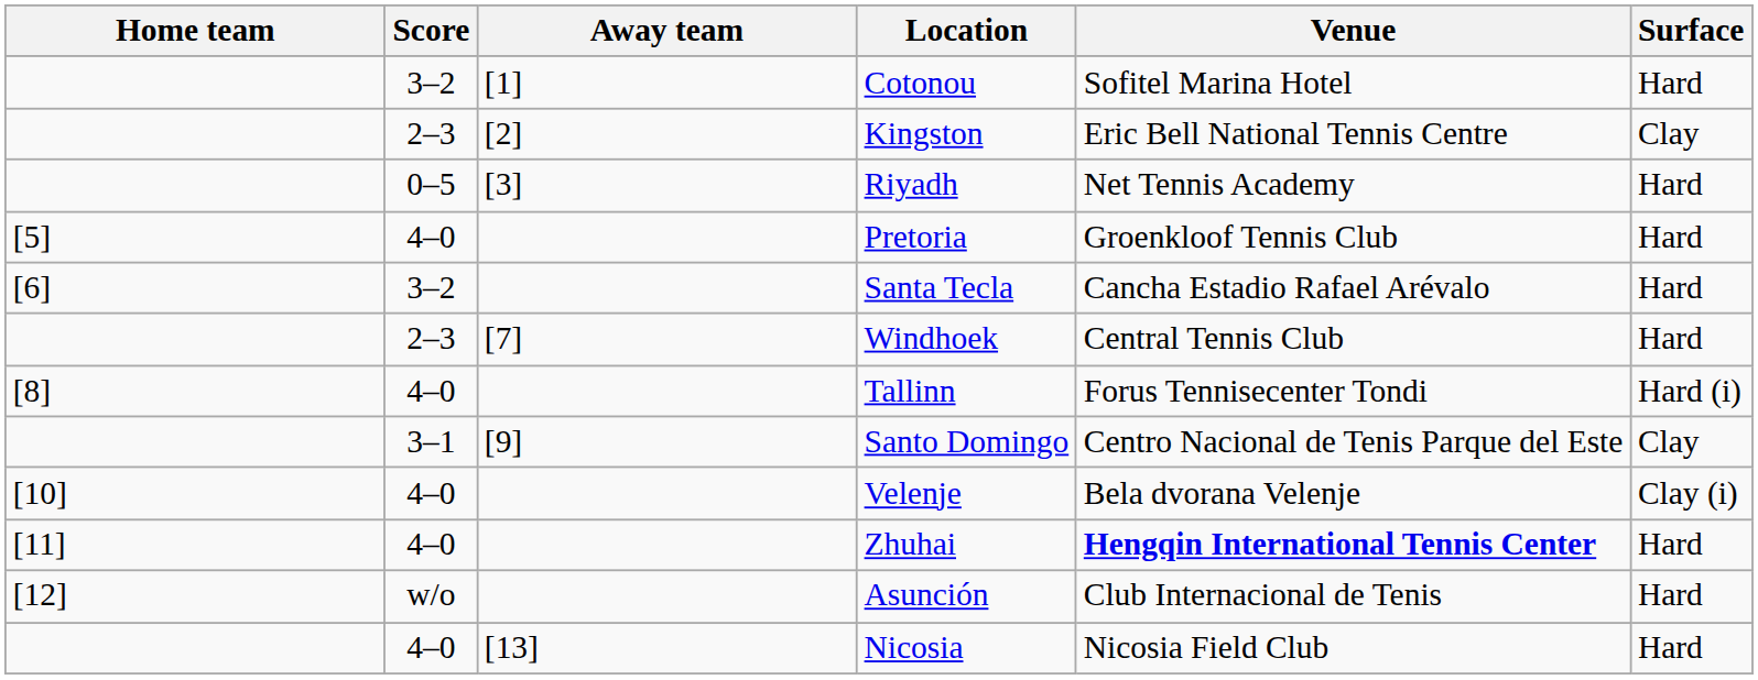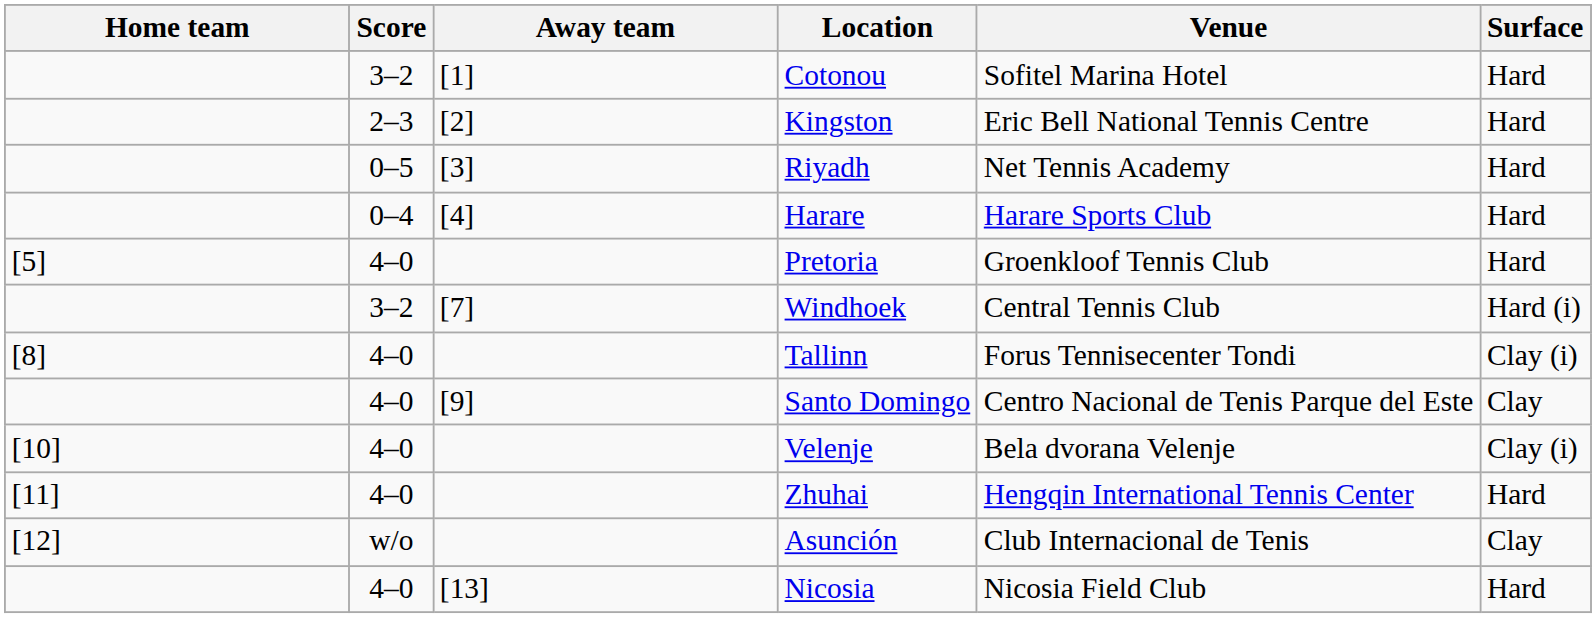 <table class="wikitable nowrap">
 <tr>
 <th width=180>Home team</th>
 <th>Score</th>
 <th width=180>Away team</th>
 <th>Location</th>
 <th>Venue</th>
 <th>Surface</th>
 </tr>
 <tr>
 <td><strong></strong></td>
 <td align=center>3–2</td>
 <td> [1]</td>
 <td><a href='#'>Cotonou</a></td>
 <td>Sofitel Marina Hotel</td>
 <td>Hard</td>
 </tr>
 <tr>
 <td></td>
 <td align=center>2–3</td>
 <td><strong></strong> [2]</td>
 <td><a href='#'>Kingston</a></td>
 <td>Eric Bell National Tennis Centre</td>
-<td>Clay</td>
+<td>Hard</td>
 </tr>
 <tr>
 <td></td>
 <td align=center>0–5</td>
 <td><strong></strong> [3]</td>
 <td><a href='#'>Riyadh</a></td>
 <td>Net Tennis Academy</td>
+<td>Hard</td>
+</tr>
+<tr>
+<td></td>
+<td align=center>0–4</td>
+<td><strong></strong> [4]</td>
+<td><a href='#'>Harare</a></td>
+<td><a href='#'>Harare Sports Club</a></td>
 <td>Hard</td>
 </tr>
 <tr>
 <td><strong></strong> [5]</td>
 <td align=center>4–0</td>
 <td></td>
 <td><a href='#'>Pretoria</a></td>
 <td>Groenkloof Tennis Club</td>
 <td>Hard</td>
 </tr>
 <tr>
-<td><strong></strong> [6]</td>
+<td></td>
 <td align=center>3–2</td>
-<td></td>
-<td><a href='#'>Santa Tecla</a></td>
-<td>Cancha Estadio Rafael Arévalo</td>
-<td>Hard</td>
-</tr>
-<tr>
-<td></td>
-<td align=center>2–3</td>
 <td><strong></strong> [7]</td>
 <td><a href='#'>Windhoek</a></td>
 <td>Central Tennis Club</td>
-<td>Hard</td>
+<td>Hard (i)</td>
 </tr>
 <tr>
 <td><strong></strong> [8]</td>
 <td align=center>4–0</td>
 <td></td>
 <td><a href='#'>Tallinn</a></td>
 <td>Forus Tennisecenter Tondi</td>
-<td>Hard (i)</td>
+<td>Clay (i)</td>
 </tr>
 <tr>
 <td><strong></strong></td>
-<td align=center>3–1</td>
+<td align=center>4–0</td>
 <td> [9]</td>
 <td><a href='#'>Santo Domingo</a></td>
 <td>Centro Nacional de Tenis Parque del Este</td>
 <td>Clay</td>
 </tr>
 <tr>
 <td><strong></strong> [10]</td>
 <td align=center>4–0</td>
 <td></td>
 <td><a href='#'>Velenje</a></td>
 <td>Bela dvorana Velenje</td>
 <td>Clay (i)</td>
 </tr>
 <tr>
 <td><strong></strong> [11]</td>
 <td align=center>4–0</td>
 <td></td>
 <td><a href='#'>Zhuhai</a></td>
-<td><strong><a href='#'>Hengqin International Tennis Center</a></strong></td>
+<td><a href='#'>Hengqin International Tennis Center</a></td>
 <td>Hard</td>
 </tr>
 <tr>
 <td><strong></strong> [12]</td>
 <td align=center>w/o</td>
 <td></td>
 <td><a href='#'>Asunción</a></td>
 <td>Club Internacional de Tenis</td>
-<td>Hard</td>
+<td>Clay</td>
 </tr>
 <tr>
 <td><strong></strong></td>
 <td align=center>4–0</td>
 <td> [13]</td>
 <td><a href='#'>Nicosia</a></td>
 <td>Nicosia Field Club</td>
 <td>Hard</td>
 </tr>
 </table>
